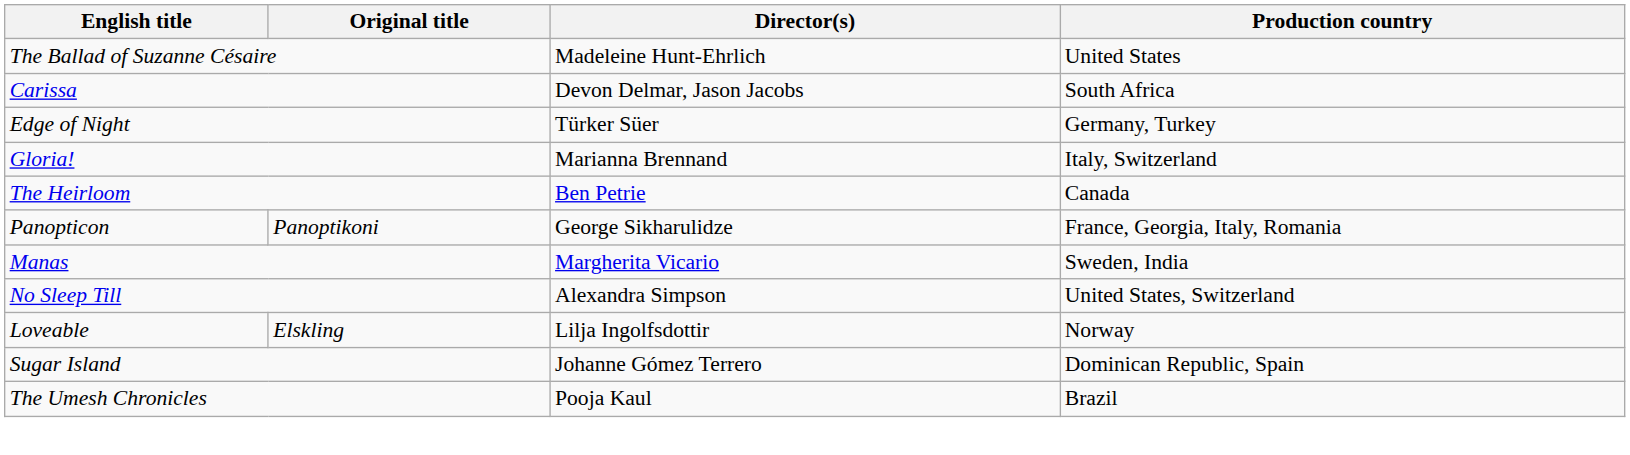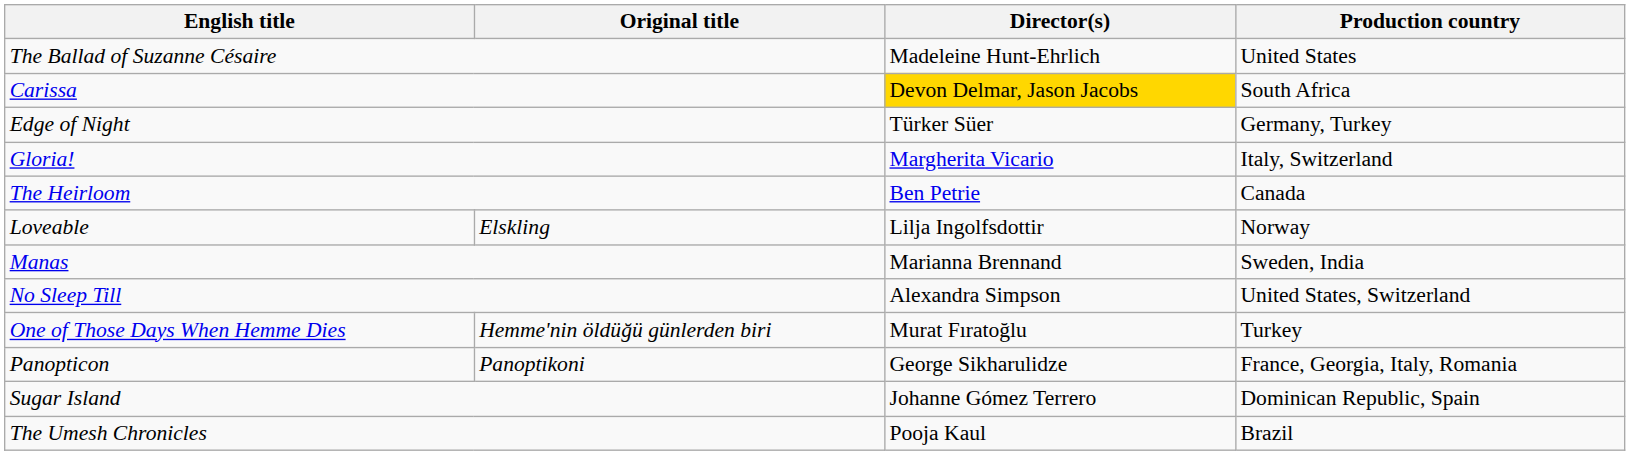 <table class="wikitable" style="width:95%; margin-bottom:2px">
 <tr>
 <th>English title</th>
 <th>Original title</th>
 <th>Director(s)</th>
 <th>Production country</th>
 </tr>
 <tr>
 <td colspan="2"><em>The Ballad of Suzanne Césaire</em></td>
 <td>Madeleine Hunt-Ehrlich</td>
 <td>United States</td>
 </tr>
 <tr>
 <td colspan="2"><em><a href='#'>Carissa</a></em></td>
-<td>Devon Delmar, Jason Jacobs</td>
+<td style="background: gold;">Devon Delmar, Jason Jacobs</td>
 <td>South Africa</td>
 </tr>
 <tr>
 <td colspan="2"><em>Edge of Night</em></td>
 <td>Türker Süer</td>
 <td>Germany, Turkey</td>
 </tr>
 <tr>
 <td colspan="2"><em><a href='#'>Gloria!</a></em></td>
-<td>Marianna Brennand</td>
+<td><a href='#'>Margherita Vicario</a></td>
 <td>Italy, Switzerland</td>
 </tr>
 <tr>
 <td colspan="2"><em><a href='#'>The Heirloom</a></em></td>
 <td><a href='#'>Ben Petrie</a></td>
 <td>Canada</td>
 </tr>
 <tr>
-<td><em>Panopticon</em></td>
-<td><em>Panoptikoni</em></td>
-<td>George Sikharulidze</td>
-<td>France, Georgia, Italy, Romania</td>
+<td><em>Loveable</em></td>
+<td><em>Elskling</em></td>
+<td>Lilja Ingolfsdottir</td>
+<td>Norway</td>
 </tr>
 <tr>
 <td colspan="2"><em><a href='#'>Manas</a></em></td>
-<td><a href='#'>Margherita Vicario</a></td>
+<td>Marianna Brennand</td>
 <td>Sweden, India</td>
 </tr>
 <tr>
 <td colspan="2"><em><a href='#'>No Sleep Till</a></em></td>
 <td>Alexandra Simpson</td>
 <td>United States, Switzerland</td>
 </tr>
 <tr>
-<td><em>Loveable</em></td>
-<td><em>Elskling</em></td>
-<td>Lilja Ingolfsdottir</td>
-<td>Norway</td>
+<td><em><a href='#'>One of Those Days When Hemme Dies</a></em></td>
+<td><em>Hemme'nin öldüğü günlerden biri</em></td>
+<td>Murat Fıratoğlu</td>
+<td>Turkey</td>
+</tr>
+<tr>
+<td><em>Panopticon</em></td>
+<td><em>Panoptikoni</em></td>
+<td>George Sikharulidze</td>
+<td>France, Georgia, Italy, Romania</td>
 </tr>
 <tr>
 <td colspan="2"><em>Sugar Island</em></td>
 <td>Johanne Gómez Terrero</td>
 <td>Dominican Republic, Spain</td>
 </tr>
 <tr>
 <td colspan="2"><em>The Umesh Chronicles</em></td>
 <td>Pooja Kaul</td>
 <td>Brazil</td>
 </tr>
 </table>
